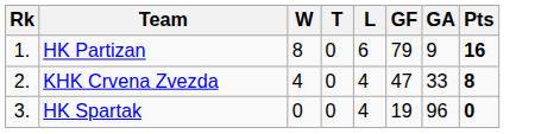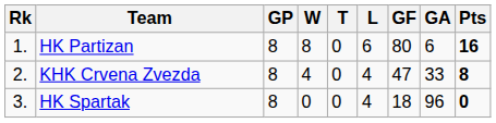 <table class="wikitable" style="text-align:left;">
 <tr>
 <th width=20>Rk</th>
 <th width=200>Team</th>
+<th width=20 abbr="Games Played">GP</th>
 <th width=20 abbr="Won">W</th>
 <th width=20 abbr="Tied">T</th>
 <th width=20 abbr="Lost">L</th>
 <th width=20 abbr="Goals for">GF</th>
 <th width=20 abbr="Goals against">GA</th>
 <th width=20 abbr="Points">Pts</th>
 </tr>
 <tr>
 <td style="text-align:center;">1.</td>
 <td><a href='#'>HK Partizan</a></td>
 <td>8</td>
+<td>8</td>
 <td>0</td>
 <td>6</td>
-<td>79</td>
-<td>9</td>
+<td>80</td>
+<td>6</td>
 <td><strong>16</strong></td>
 </tr>
 <tr>
 <td style="text-align:center;">2.</td>
 <td><a href='#'>KHK Crvena Zvezda</a></td>
+<td>8</td>
 <td>4</td>
 <td>0</td>
 <td>4</td>
 <td>47</td>
 <td>33</td>
 <td><strong>8</strong></td>
 </tr>
 <tr>
 <td style="text-align:center;">3.</td>
 <td><a href='#'>HK Spartak</a></td>
+<td>8</td>
 <td>0</td>
 <td>0</td>
 <td>4</td>
-<td>19</td>
+<td>18</td>
 <td>96</td>
 <td><strong>0</strong></td>
 </tr>
 </table>
